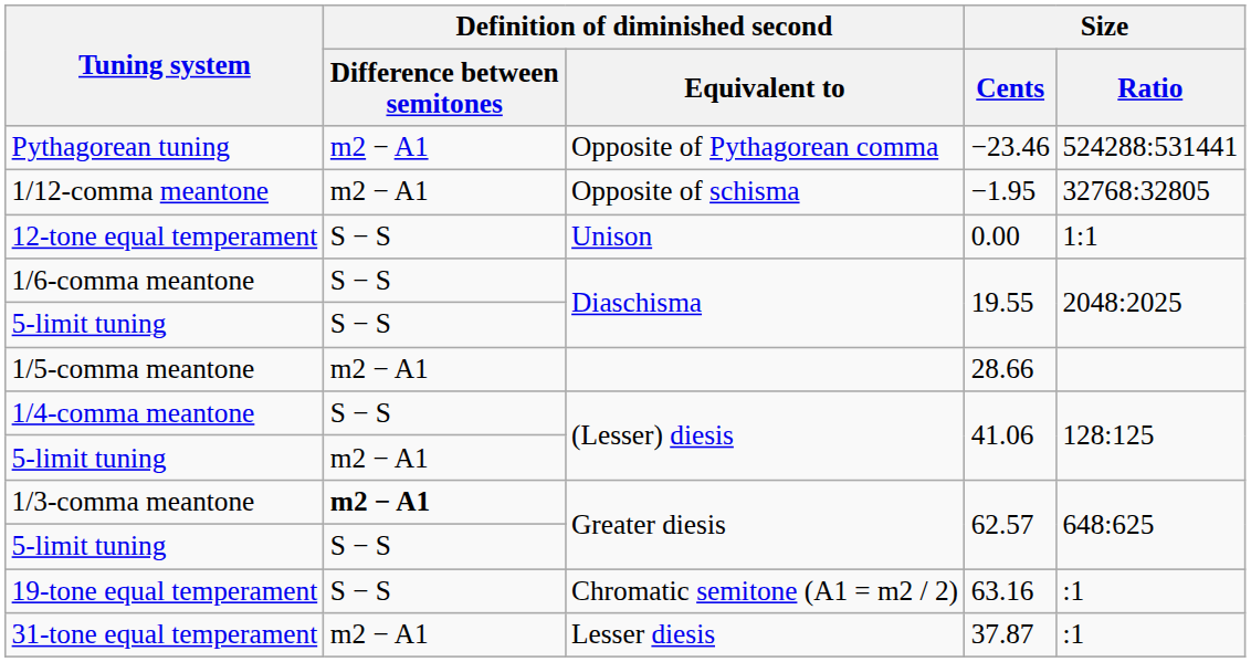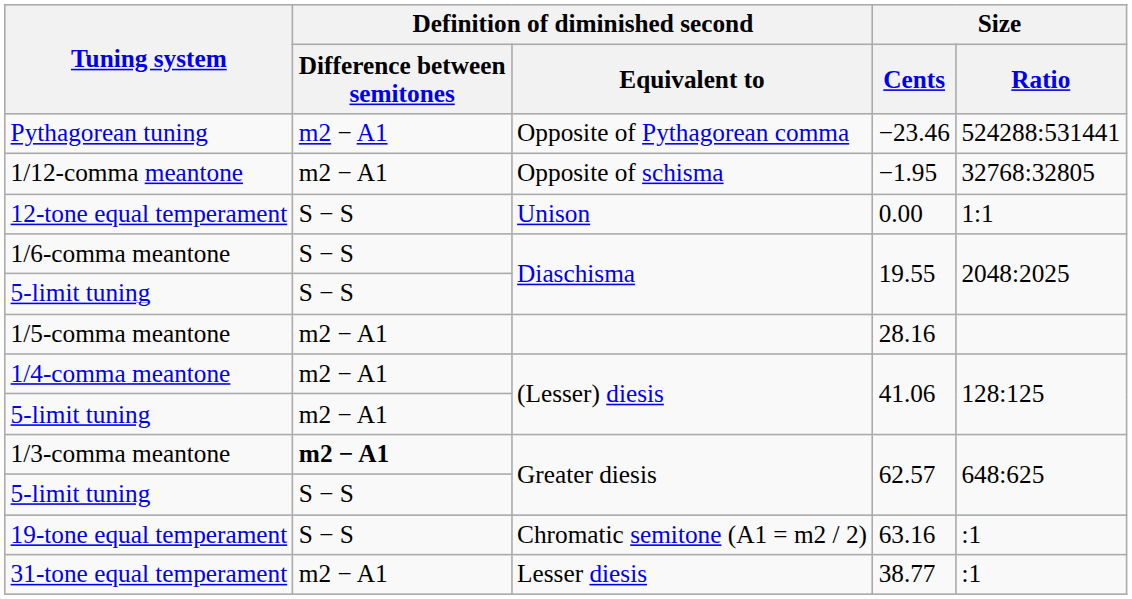 <table class="wikitable center-al">
 <tr>
 <th rowspan=2><a href='#'>Tuning system</a></th>
 <th colspan=2>Definition of diminished second</th>
 <th colspan=2>Size</th>
 </tr>
 <tr>
 <th>Difference between<br><a href='#'>semitones</a></th>
 <th>Equivalent to</th>
 <th><a href='#'>Cents</a></th>
 <th><a href='#'>Ratio</a></th>
 </tr>
 <tr>
 <td><a href='#'>Pythagorean tuning</a></td>
 <td><a href='#'>m2</a> − <a href='#'>A1</a></td>
 <td>Opposite of <a href='#'>Pythagorean comma</a></td>
 <td>−23.46</td>
 <td>524288:531441</td>
 </tr>
 <tr>
 <td>1/12-comma <a href='#'>meantone</a></td>
 <td>m2 − A1</td>
 <td>Opposite of <a href='#'>schisma</a></td>
 <td>−1.95</td>
 <td>32768:32805</td>
 </tr>
 <tr>
 <td><a href='#'>12-tone equal temperament</a></td>
 <td>S − S</td>
 <td><a href='#'>Unison</a></td>
 <td>0.00</td>
 <td>1:1</td>
 </tr>
 <tr>
 <td>1/6-comma meantone</td>
 <td>S − S</td>
 <td rowspan="2"><a href='#'>Diaschisma</a></td>
 <td rowspan="2">19.55</td>
 <td rowspan="2">2048:2025</td>
 </tr>
 <tr>
 <td><a href='#'>5-limit tuning</a></td>
 <td>S − S</td>
 </tr>
 <tr>
 <td>1/5-comma meantone</td>
 <td>m2 − A1</td>
 <td></td>
-<td>28.66</td>
+<td>28.16</td>
 <td></td>
 </tr>
 <tr>
 <td><a href='#'>1/4-comma meantone</a></td>
-<td>S − S</td>
+<td>m2 − A1</td>
 <td rowspan="2">(Lesser) <a href='#'>diesis</a></td>
 <td rowspan="2">41.06</td>
 <td rowspan="2">128:125</td>
 </tr>
 <tr>
 <td><a href='#'>5-limit tuning</a></td>
 <td>m2 − A1</td>
 </tr>
 <tr>
 <td>1/3-comma meantone</td>
 <td><strong>m2 − A1</strong></td>
 <td rowspan="2">Greater diesis</td>
 <td rowspan="2">62.57</td>
 <td rowspan="2">648:625</td>
 </tr>
 <tr>
 <td><a href='#'>5-limit tuning</a></td>
 <td>S − S</td>
 </tr>
 <tr>
 <td><a href='#'>19-tone equal temperament</a></td>
 <td>S − S</td>
 <td>Chromatic <a href='#'>semitone</a> (A1 = m2 / 2)</td>
 <td>63.16</td>
 <td>:1</td>
 </tr>
 <tr>
 <td><a href='#'>31-tone equal temperament</a></td>
 <td>m2 − A1</td>
 <td>Lesser <a href='#'>diesis</a></td>
-<td>37.87</td>
+<td>38.77</td>
 <td>:1</td>
 </tr>
 </table>
